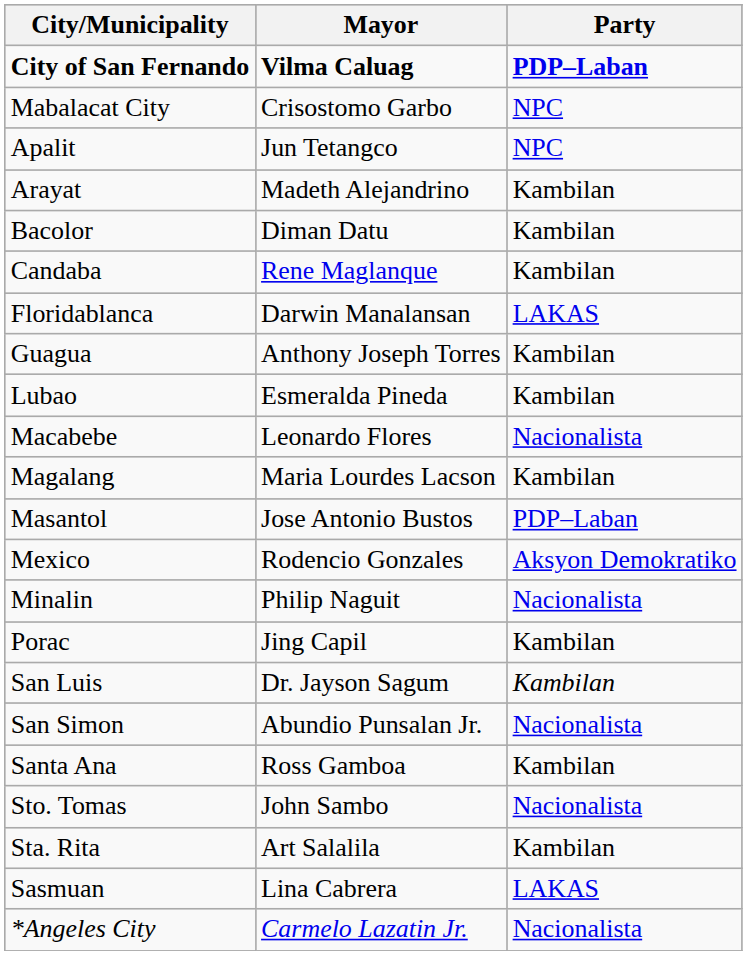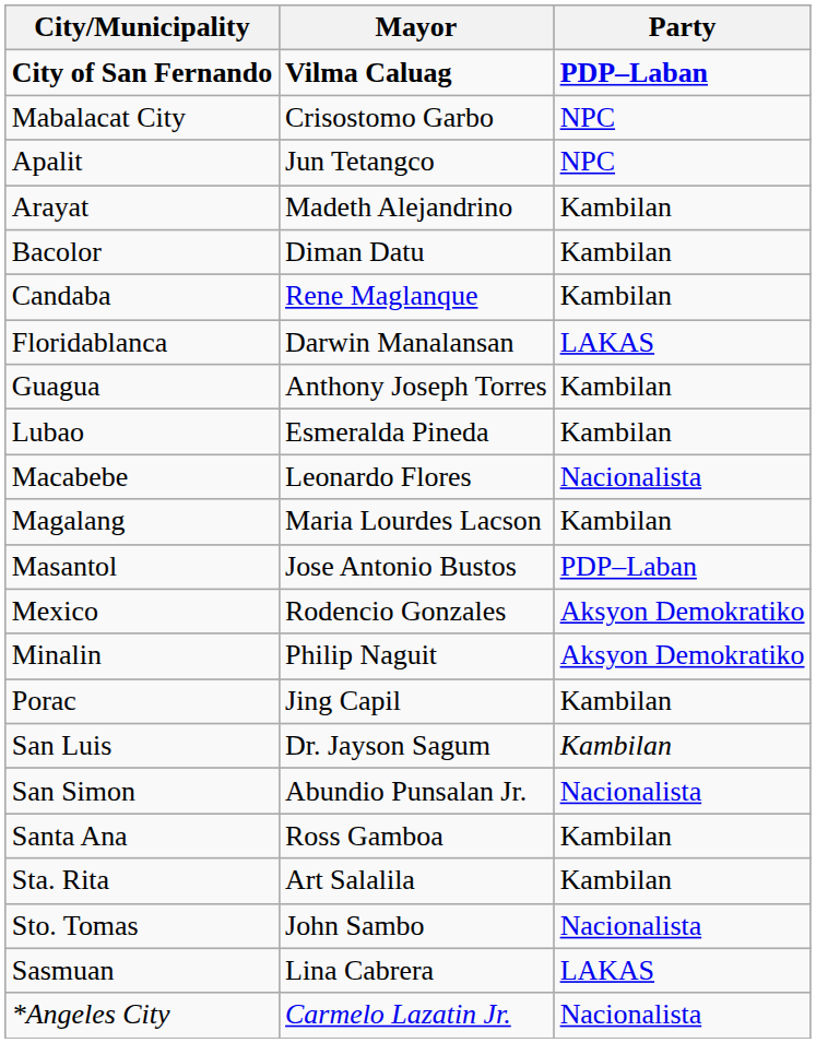 <table class="wikitable">
 <tr>
 <th>City/Municipality</th>
 <th>Mayor</th>
 <th>Party</th>
 </tr>
 <tr>
 <td><strong>City of San Fernando</strong></td>
 <td><strong>Vilma Caluag</strong></td>
 <td><strong><a href='#'>PDP–Laban</a></strong></td>
 </tr>
 <tr>
 <td>Mabalacat City</td>
 <td>Crisostomo Garbo</td>
 <td><a href='#'>NPC</a></td>
 </tr>
 <tr>
 <td>Apalit</td>
 <td>Jun Tetangco</td>
 <td><a href='#'>NPC</a></td>
 </tr>
 <tr>
 <td>Arayat</td>
 <td>Madeth Alejandrino</td>
 <td>Kambilan</td>
 </tr>
 <tr>
 <td>Bacolor</td>
 <td>Diman Datu</td>
 <td>Kambilan</td>
 </tr>
 <tr>
 <td>Candaba</td>
 <td><a href='#'>Rene Maglanque</a></td>
 <td>Kambilan</td>
 </tr>
 <tr>
 <td>Floridablanca</td>
 <td>Darwin Manalansan</td>
 <td><a href='#'>LAKAS</a></td>
 </tr>
 <tr>
 <td>Guagua</td>
 <td>Anthony Joseph Torres</td>
 <td>Kambilan</td>
 </tr>
 <tr>
 <td>Lubao</td>
 <td>Esmeralda Pineda</td>
 <td>Kambilan</td>
 </tr>
 <tr>
 <td>Macabebe</td>
 <td>Leonardo Flores</td>
 <td><a href='#'>Nacionalista</a></td>
 </tr>
 <tr>
 <td>Magalang</td>
 <td>Maria Lourdes Lacson</td>
 <td>Kambilan</td>
 </tr>
 <tr>
 <td>Masantol</td>
 <td>Jose Antonio Bustos</td>
 <td><a href='#'>PDP–Laban</a></td>
 </tr>
 <tr>
 <td>Mexico</td>
 <td>Rodencio Gonzales</td>
 <td><a href='#'>Aksyon Demokratiko</a></td>
 </tr>
 <tr>
 <td>Minalin</td>
 <td>Philip Naguit</td>
-<td><a href='#'>Nacionalista</a></td>
+<td><a href='#'>Aksyon Demokratiko</a></td>
 </tr>
 <tr>
 <td>Porac</td>
 <td>Jing Capil</td>
 <td>Kambilan</td>
 </tr>
 <tr>
 <td>San Luis</td>
 <td>Dr. Jayson Sagum</td>
 <td><em>Kambilan</em></td>
 </tr>
 <tr>
 <td>San Simon</td>
 <td>Abundio Punsalan Jr.</td>
 <td><a href='#'>Nacionalista</a></td>
 </tr>
 <tr>
 <td>Santa Ana</td>
 <td>Ross Gamboa</td>
 <td>Kambilan</td>
 </tr>
 <tr>
+<td>Sta. Rita</td>
+<td>Art Salalila</td>
+<td>Kambilan</td>
+</tr>
+<tr>
 <td>Sto. Tomas</td>
 <td>John Sambo</td>
 <td><a href='#'>Nacionalista</a></td>
-</tr>
-<tr>
-<td>Sta. Rita</td>
-<td>Art Salalila</td>
-<td>Kambilan</td>
 </tr>
 <tr>
 <td>Sasmuan</td>
 <td>Lina Cabrera</td>
 <td><a href='#'>LAKAS</a></td>
 </tr>
 <tr>
 <td><em>*Angeles City</em></td>
 <td><em><a href='#'>Carmelo Lazatin Jr.</a></em></td>
 <td><a href='#'>Nacionalista</a></td>
 </tr>
 </table>
